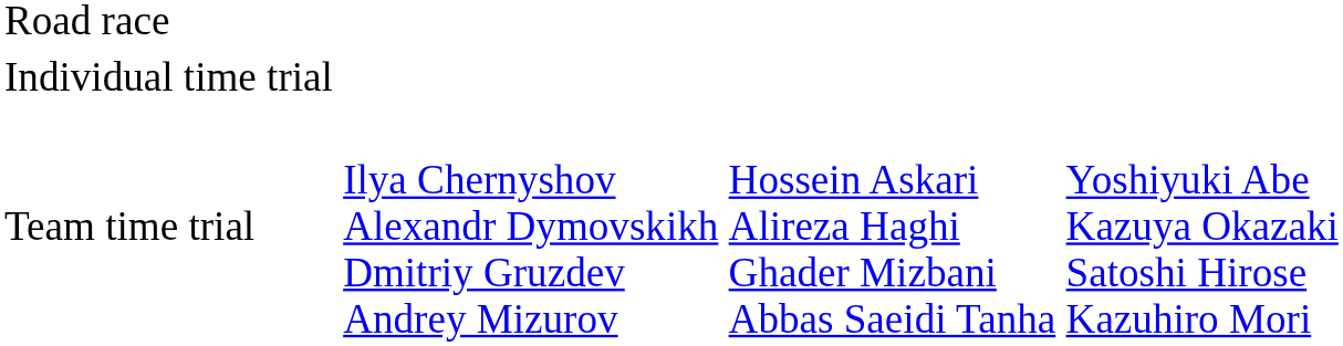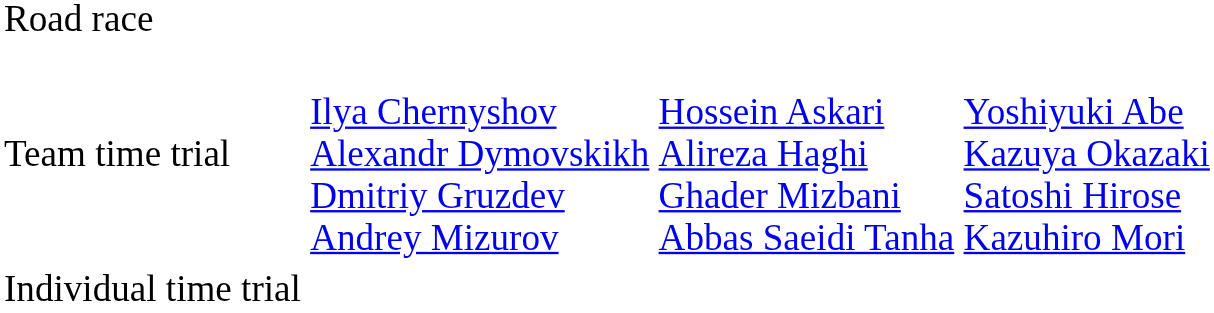 <table>
 <tr>
 <td>Road race<br></td>
-<td></td>
-<td></td>
-<td></td>
-</tr>
-<tr>
-<td>Individual time trial<br></td>
 <td></td>
 <td></td>
 <td></td>
 </tr>
 <tr>
 <td>Team time trial<br></td>
 <td><br><a href='#'>Ilya Chernyshov</a><br><a href='#'>Alexandr Dymovskikh</a><br><a href='#'>Dmitriy Gruzdev</a><br><a href='#'>Andrey Mizurov</a></td>
 <td><br><a href='#'>Hossein Askari</a><br><a href='#'>Alireza Haghi</a><br><a href='#'>Ghader Mizbani</a><br><a href='#'>Abbas Saeidi Tanha</a></td>
 <td><br><a href='#'>Yoshiyuki Abe</a><br><a href='#'>Kazuya Okazaki</a><br><a href='#'>Satoshi Hirose</a><br><a href='#'>Kazuhiro Mori</a></td>
 </tr>
+<tr>
+<td>Individual time trial<br></td>
+<td></td>
+<td></td>
+<td></td>
+</tr>
 </table>
